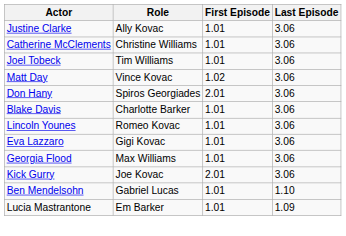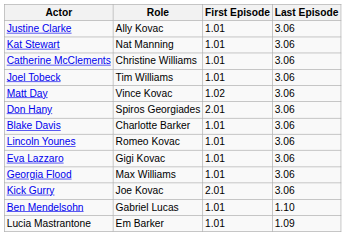 <table class="wikitable">
 <tr>
 <th>Actor</th>
 <th>Role</th>
 <th>First Episode</th>
 <th>Last Episode</th>
 </tr>
 <tr>
 <td><a href='#'>Justine Clarke</a></td>
 <td>Ally Kovac</td>
+<td>1.01</td>
+<td>3.06</td>
+</tr>
+<tr>
+<td><a href='#'>Kat Stewart</a></td>
+<td>Nat Manning</td>
 <td>1.01</td>
 <td>3.06</td>
 </tr>
 <tr>
 <td><a href='#'>Catherine McClements</a></td>
 <td>Christine Williams</td>
 <td>1.01</td>
 <td>3.06</td>
 </tr>
 <tr>
 <td><a href='#'>Joel Tobeck</a></td>
 <td>Tim Williams</td>
 <td>1.01</td>
 <td>3.06</td>
 </tr>
 <tr>
 <td><a href='#'>Matt Day</a></td>
 <td>Vince Kovac</td>
 <td>1.02</td>
 <td>3.06</td>
 </tr>
 <tr>
 <td><a href='#'>Don Hany</a></td>
 <td>Spiros Georgiades</td>
 <td>2.01</td>
 <td>3.06</td>
 </tr>
 <tr>
 <td><a href='#'>Blake Davis</a></td>
 <td>Charlotte Barker</td>
 <td>1.01</td>
 <td>3.06</td>
 </tr>
 <tr>
 <td><a href='#'>Lincoln Younes</a></td>
 <td>Romeo Kovac</td>
 <td>1.01</td>
 <td>3.06</td>
 </tr>
 <tr>
 <td><a href='#'>Eva Lazzaro</a></td>
 <td>Gigi Kovac</td>
 <td>1.01</td>
 <td>3.06</td>
 </tr>
 <tr>
 <td><a href='#'>Georgia Flood</a></td>
 <td>Max Williams</td>
 <td>1.01</td>
 <td>3.06</td>
 </tr>
 <tr>
 <td><a href='#'>Kick Gurry</a></td>
 <td>Joe Kovac</td>
 <td>2.01</td>
 <td>3.06</td>
 </tr>
 <tr>
 <td><a href='#'>Ben Mendelsohn</a></td>
 <td>Gabriel Lucas</td>
 <td>1.01</td>
 <td>1.10</td>
 </tr>
 <tr>
 <td>Lucia Mastrantone</td>
 <td>Em Barker</td>
 <td>1.01</td>
 <td>1.09</td>
 </tr>
 </table>
